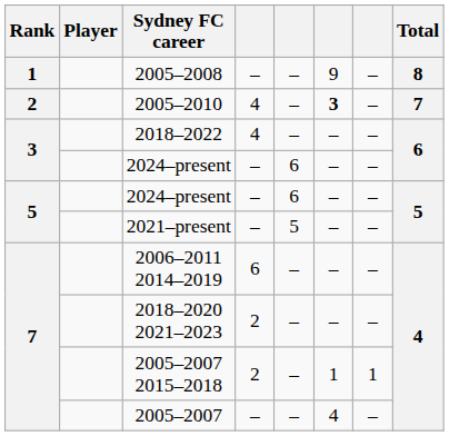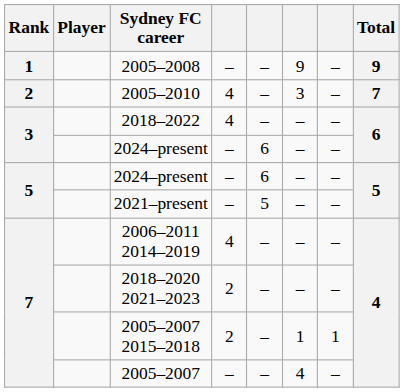 <table class="wikitable sortable" style="text-align:center;">
 <tr>
 <th>Rank</th>
 <th>Player</th>
 <th>Sydney FC <br>career</th>
 <th width=25px></th>
 <th width=25px></th>
 <th width=25px></th>
 <th width=25px></th>
 <th width=25px>Total</th>
 </tr>
 <tr>
 <th rowspan=1>1</th>
 <td align=left> </td>
 <td>2005–2008</td>
 <td>–</td>
 <td>–</td>
 <td>9</td>
 <td>–</td>
-<th>8</th>
+<th>9</th>
 </tr>
 <tr>
 <th>2</th>
 <td style=text-align:left> </td>
 <td>2005–2010</td>
 <td>4</td>
 <td>–</td>
-<td><strong>3</strong></td>
+<td>3</td>
 <td>–</td>
 <th>7</th>
 </tr>
 <tr>
 <th rowspan="2">3</th>
 <td style="text-align:left;"> </td>
 <td>2018–2022</td>
 <td>4</td>
 <td>–</td>
 <td>–</td>
 <td>–</td>
 <th rowspan="2">6</th>
 </tr>
 <tr>
 <td style="text-align:left;"> <strong></strong></td>
 <td>2024–present</td>
 <td>–</td>
 <td>6</td>
 <td>–</td>
 <td>–</td>
 </tr>
 <tr>
 <th rowspan="2">5</th>
 <td style="text-align:left"> <strong></strong></td>
 <td>2024–present</td>
 <td>–</td>
 <td>6</td>
 <td>–</td>
 <td>–</td>
 <th rowspan="2">5</th>
 </tr>
 <tr>
 <td style="text-align:left;"> <strong></strong></td>
 <td>2021–present</td>
 <td>–</td>
 <td>5</td>
 <td>–</td>
 <td>–</td>
 </tr>
 <tr>
 <th rowspan=4>7</th>
 <td style="text-align:left;"> </td>
 <td>2006–2011<br>2014–2019</td>
-<td>6</td>
+<td>4</td>
 <td>–</td>
 <td>–</td>
 <td>–</td>
 <th rowspan="4">4</th>
 </tr>
 <tr>
 <td style=text-align:left> </td>
 <td>2018–2020<br>2021–2023</td>
 <td>2</td>
 <td>–</td>
 <td>–</td>
 <td>–</td>
 </tr>
 <tr>
 <td style=text-align:left> </td>
 <td>2005–2007 <br>2015–2018</td>
 <td>2</td>
 <td>–</td>
 <td>1</td>
 <td>1</td>
 </tr>
 <tr>
 <td style="text-align:left;"> </td>
 <td>2005–2007</td>
 <td>–</td>
 <td>–</td>
 <td>4</td>
 <td>–</td>
 </tr>
 </table>
